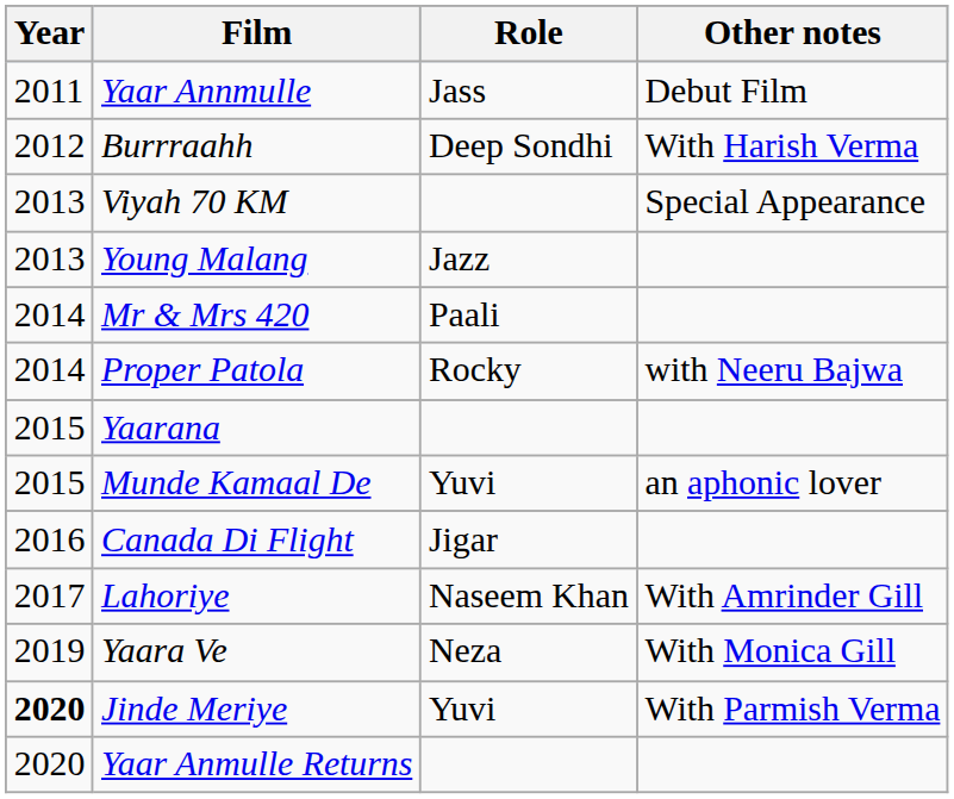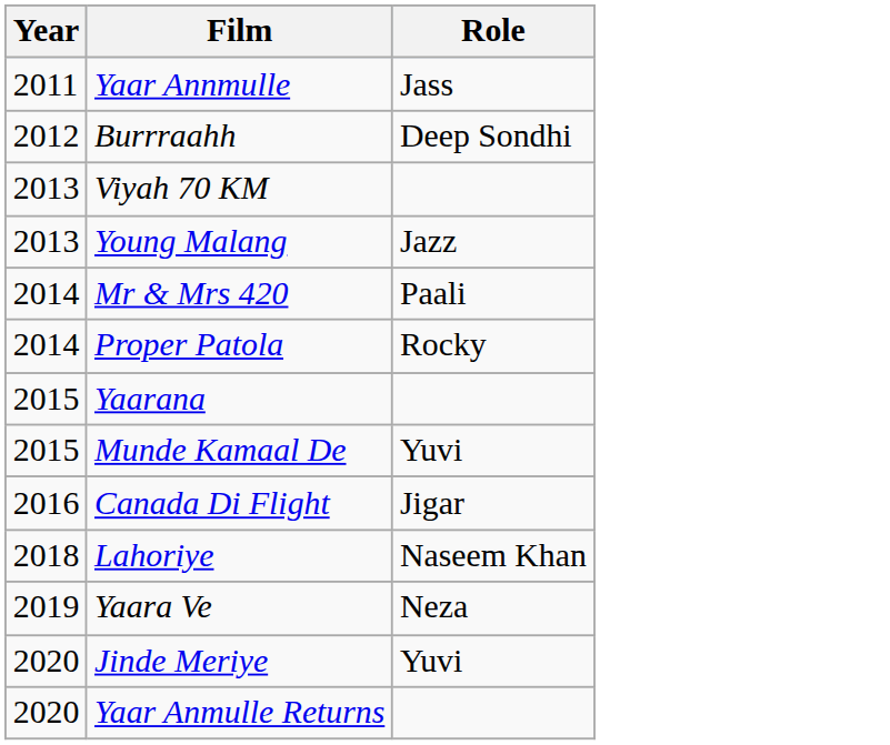 <table class="wikitable">
 <tr style="background:#b0c4de; text-align:center;">
 <th>Year</th>
 <th>Film</th>
 <th>Role</th>
-<th>Other notes</th>
 </tr>
 <tr>
 <td>2011</td>
 <td><em><a href='#'>Yaar Annmulle</a></em></td>
 <td>Jass</td>
-<td>Debut Film</td>
 </tr>
 <tr>
 <td>2012</td>
 <td><em>Burrraahh</em></td>
 <td>Deep Sondhi</td>
-<td>With <a href='#'>Harish Verma</a></td>
 </tr>
 <tr>
 <td>2013</td>
 <td><em>Viyah 70 KM</em></td>
 <td></td>
-<td>Special Appearance</td>
 </tr>
 <tr>
 <td>2013</td>
 <td><em><a href='#'>Young Malang</a></em></td>
 <td>Jazz</td>
-<td></td>
 </tr>
 <tr>
 <td>2014</td>
 <td><em><a href='#'>Mr & Mrs 420</a></em></td>
 <td>Paali</td>
-<td></td>
 </tr>
 <tr>
 <td>2014</td>
 <td><em><a href='#'>Proper Patola</a></em></td>
 <td>Rocky</td>
-<td>with <a href='#'>Neeru Bajwa</a></td>
 </tr>
 <tr>
 <td>2015</td>
 <td><em><a href='#'>Yaarana</a></em></td>
-<td></td>
 <td></td>
 </tr>
 <tr>
 <td>2015</td>
 <td><em><a href='#'>Munde Kamaal De</a></em></td>
 <td>Yuvi</td>
-<td>an <a href='#'>aphonic</a> lover</td>
 </tr>
 <tr>
 <td>2016</td>
 <td><em><a href='#'>Canada Di Flight</a></em></td>
 <td>Jigar</td>
-<td></td>
 </tr>
 <tr>
-<td>2017</td>
+<td>2018</td>
 <td><em><a href='#'>Lahoriye</a></em></td>
 <td>Naseem Khan</td>
-<td>With <a href='#'>Amrinder Gill</a></td>
 </tr>
 <tr>
 <td>2019</td>
 <td><em>Yaara Ve</em></td>
 <td>Neza</td>
-<td>With <a href='#'>Monica Gill</a></td>
 </tr>
 <tr>
-<td><strong>2020</strong></td>
+<td>2020</td>
 <td><em><a href='#'>Jinde Meriye</a></em></td>
 <td>Yuvi</td>
-<td>With <a href='#'>Parmish Verma</a></td>
 </tr>
 <tr>
 <td>2020</td>
 <td><em><a href='#'>Yaar Anmulle Returns</a></em></td>
 <td></td>
-<td></td>
 </tr>
 </table>
